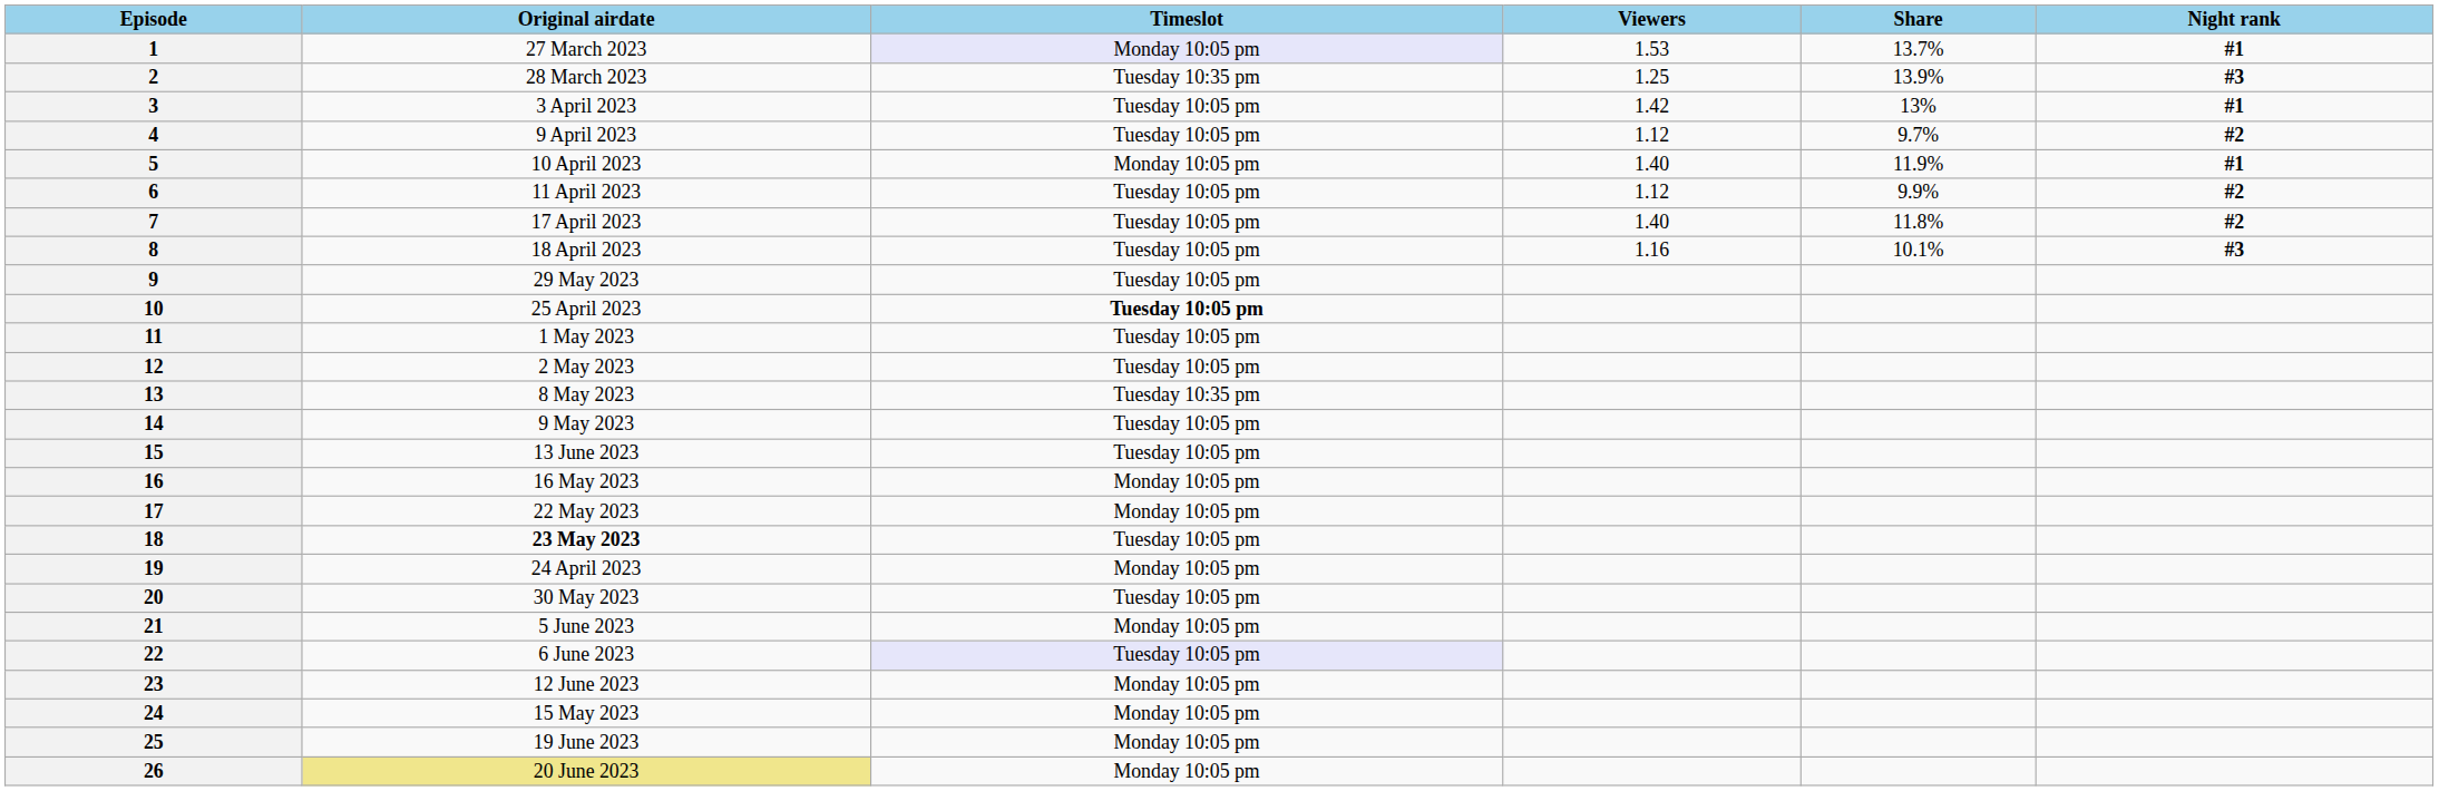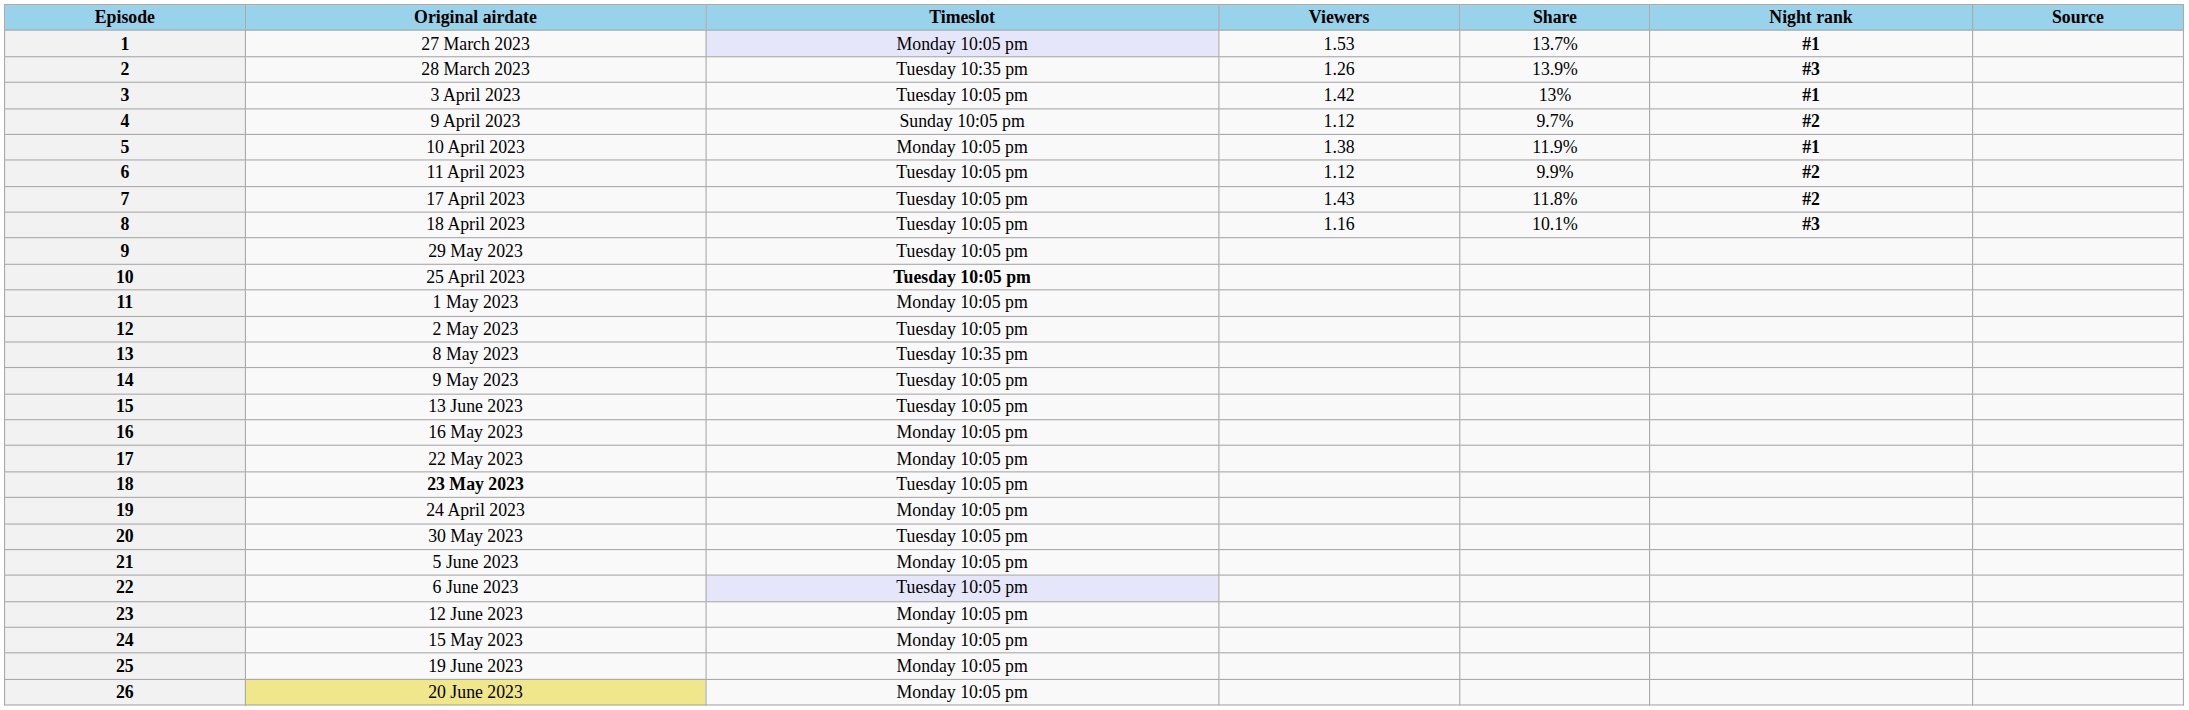 <table class="wikitable plainrowheaders" style="text-align:center; line-height:16px; width:99%">
 <tr style="background:#98D2EB">
 <td><strong>Episode</strong></td>
 <td><strong>Original airdate</strong></td>
 <td><strong>Timeslot</strong></td>
 <td><strong>Viewers<br></strong></td>
 <td><strong>Share</strong></td>
 <td><strong>Night rank</strong></td>
+<td><strong>Source</strong></td>
 </tr>
 <tr>
 <th>1</th>
 <td>27 March 2023</td>
 <td style="background: lavender;">Monday 10:05 pm</td>
 <td>1.53</td>
 <td>13.7%</td>
 <td><strong>#1</strong></td>
+<td></td>
 </tr>
 <tr>
 <th>2</th>
 <td>28 March 2023</td>
 <td>Tuesday 10:35 pm</td>
-<td>1.25</td>
+<td>1.26</td>
 <td>13.9%</td>
 <td><strong>#3</strong></td>
+<td></td>
 </tr>
 <tr>
 <th>3</th>
 <td>3 April 2023</td>
 <td>Tuesday 10:05 pm</td>
 <td>1.42</td>
 <td>13%</td>
 <td><strong>#1</strong></td>
+<td></td>
 </tr>
 <tr>
 <th>4</th>
 <td>9 April 2023</td>
-<td>Tuesday 10:05 pm</td>
+<td>Sunday 10:05 pm</td>
 <td>1.12</td>
 <td>9.7%</td>
 <td><strong>#2</strong></td>
+<td></td>
 </tr>
 <tr>
 <th>5</th>
 <td>10 April 2023</td>
 <td>Monday 10:05 pm</td>
-<td>1.40</td>
+<td>1.38</td>
 <td>11.9%</td>
 <td><strong>#1</strong></td>
+<td></td>
 </tr>
 <tr>
 <th>6</th>
 <td>11 April 2023</td>
 <td>Tuesday 10:05 pm</td>
 <td>1.12</td>
 <td>9.9%</td>
 <td><strong>#2</strong></td>
+<td></td>
 </tr>
 <tr>
 <th>7</th>
 <td>17 April 2023</td>
 <td>Tuesday 10:05 pm</td>
-<td>1.40</td>
+<td>1.43</td>
 <td>11.8%</td>
 <td><strong>#2</strong></td>
+<td></td>
 </tr>
 <tr>
 <th>8</th>
 <td>18 April 2023</td>
 <td>Tuesday 10:05 pm</td>
 <td>1.16</td>
 <td>10.1%</td>
 <td><strong>#3</strong></td>
+<td></td>
 </tr>
 <tr>
 <th>9</th>
 <td>29 May 2023</td>
 <td>Tuesday 10:05 pm</td>
+<td></td>
 <td></td>
 <td></td>
 <td></td>
 </tr>
 <tr>
 <th>10</th>
 <td>25 April 2023</td>
 <td><strong>Tuesday 10:05 pm</strong></td>
 <td></td>
 <td></td>
 <td></td>
+<td></td>
 </tr>
 <tr>
 <th>11</th>
 <td>1 May 2023</td>
-<td>Tuesday 10:05 pm</td>
+<td>Monday 10:05 pm</td>
+<td></td>
 <td></td>
 <td></td>
 <td></td>
 </tr>
 <tr>
 <th>12</th>
 <td>2 May 2023</td>
 <td>Tuesday 10:05 pm</td>
 <td></td>
 <td></td>
 <td></td>
+<td></td>
 </tr>
 <tr>
 <th>13</th>
 <td>8 May 2023</td>
 <td>Tuesday 10:35 pm</td>
+<td></td>
 <td></td>
 <td></td>
 <td></td>
 </tr>
 <tr>
 <th>14</th>
 <td>9 May 2023</td>
 <td>Tuesday 10:05 pm</td>
 <td></td>
 <td></td>
 <td></td>
+<td></td>
 </tr>
 <tr>
 <th>15</th>
 <td>13 June 2023</td>
 <td>Tuesday 10:05 pm</td>
+<td></td>
 <td></td>
 <td></td>
 <td></td>
 </tr>
 <tr>
 <th>16</th>
 <td>16 May 2023</td>
 <td>Monday 10:05 pm</td>
 <td></td>
 <td></td>
 <td></td>
+<td></td>
 </tr>
 <tr>
 <th>17</th>
 <td>22 May 2023</td>
 <td>Monday 10:05 pm</td>
+<td></td>
 <td></td>
 <td></td>
 <td></td>
 </tr>
 <tr>
 <th>18</th>
 <td><strong>23 May 2023</strong></td>
 <td>Tuesday 10:05 pm</td>
 <td></td>
 <td></td>
 <td></td>
+<td></td>
 </tr>
 <tr>
 <th>19</th>
 <td>24 April 2023</td>
 <td>Monday 10:05 pm</td>
+<td></td>
 <td></td>
 <td></td>
 <td></td>
 </tr>
 <tr>
 <th>20</th>
 <td>30 May 2023</td>
 <td>Tuesday 10:05 pm</td>
 <td></td>
 <td></td>
 <td></td>
+<td></td>
 </tr>
 <tr>
 <th>21</th>
 <td>5 June 2023</td>
 <td>Monday 10:05 pm</td>
+<td></td>
 <td></td>
 <td></td>
 <td></td>
 </tr>
 <tr>
 <th>22</th>
 <td>6 June 2023</td>
 <td style="background: lavender;">Tuesday 10:05 pm</td>
 <td></td>
 <td></td>
 <td></td>
+<td></td>
 </tr>
 <tr>
 <th>23</th>
 <td>12 June 2023</td>
 <td>Monday 10:05 pm</td>
+<td></td>
 <td></td>
 <td></td>
 <td></td>
 </tr>
 <tr>
 <th>24</th>
 <td>15 May 2023</td>
 <td>Monday 10:05 pm</td>
 <td></td>
 <td></td>
 <td></td>
+<td></td>
 </tr>
 <tr>
 <th>25</th>
 <td>19 June 2023</td>
 <td>Monday 10:05 pm</td>
+<td></td>
 <td></td>
 <td></td>
 <td></td>
 </tr>
 <tr>
 <th>26</th>
 <td style="background: khaki;">20 June 2023</td>
 <td>Monday 10:05 pm</td>
 <td></td>
 <td></td>
 <td></td>
+<td></td>
 </tr>
 </table>
